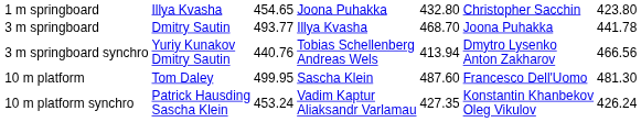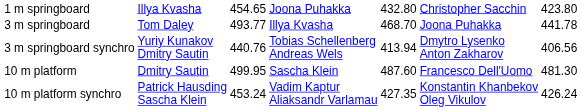 <table>
 <tr>
 <td>1 m springboard</td>
 <td><a href='#'>Illya Kvasha</a><br><small></small></td>
 <td>454.65</td>
 <td><a href='#'>Joona Puhakka</a><br><small></small></td>
 <td>432.80</td>
 <td><a href='#'>Christopher Sacchin</a><br><small> </small></td>
 <td>423.80</td>
 </tr>
 <tr>
 <td>3 m springboard</td>
-<td><a href='#'>Dmitry Sautin</a><br><small></small></td>
+<td><a href='#'>Tom Daley</a><br><small></small></td>
 <td>493.77</td>
 <td><a href='#'>Illya Kvasha</a><br><small></small></td>
 <td>468.70</td>
 <td><a href='#'>Joona Puhakka</a><br><small></small></td>
 <td>441.78</td>
 </tr>
 <tr>
 <td>3 m springboard synchro</td>
 <td><a href='#'>Yuriy Kunakov</a><br><a href='#'>Dmitry Sautin</a><br><small></small></td>
 <td>440.76</td>
 <td><a href='#'>Tobias Schellenberg</a><br><a href='#'>Andreas Wels</a><br><small></small></td>
 <td>413.94</td>
 <td><a href='#'>Dmytro Lysenko</a><br><a href='#'>Anton Zakharov</a><br><small></small></td>
-<td>466.56</td>
+<td>406.56</td>
 </tr>
 <tr>
 <td>10 m platform</td>
-<td><a href='#'>Tom Daley</a><br><small></small></td>
+<td><a href='#'>Dmitry Sautin</a><br><small></small></td>
 <td>499.95</td>
 <td><a href='#'>Sascha Klein</a><br><small></small></td>
 <td>487.60</td>
 <td><a href='#'>Francesco Dell'Uomo</a><br><small></small></td>
 <td>481.30</td>
 </tr>
 <tr>
 <td>10 m platform synchro</td>
 <td><a href='#'>Patrick Hausding</a><br><a href='#'>Sascha Klein</a><br><small></small></td>
 <td>453.24</td>
 <td><a href='#'>Vadim Kaptur</a><br><a href='#'>Aliaksandr Varlamau</a><br><small></small></td>
 <td>427.35</td>
 <td><a href='#'>Konstantin Khanbekov</a><br><a href='#'>Oleg Vikulov</a><br><small></small></td>
 <td>426.24</td>
 </tr>
 </table>
